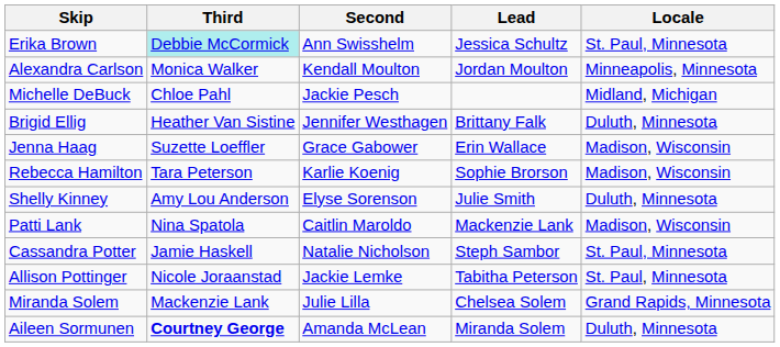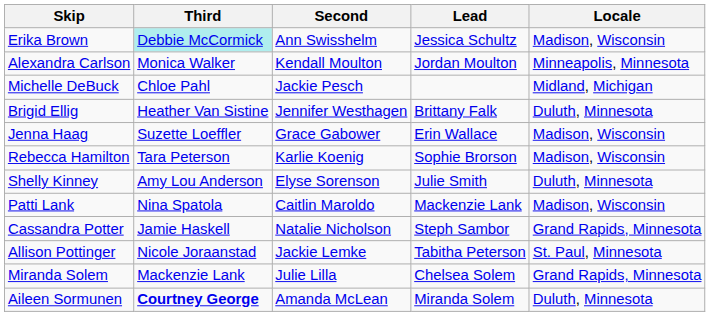 <table class=wikitable>
 <tr>
 <th>Skip</th>
 <th>Third</th>
 <th>Second</th>
 <th>Lead</th>
 <th>Locale</th>
 </tr>
 <tr>
 <td><a href='#'>Erika Brown</a></td>
 <td style="background: paleturquoise;"><a href='#'>Debbie McCormick</a></td>
 <td><a href='#'>Ann Swisshelm</a></td>
 <td><a href='#'>Jessica Schultz</a></td>
-<td> <a href='#'>St. Paul, Minnesota</a></td>
+<td> <a href='#'>Madison</a>, <a href='#'>Wisconsin</a></td>
 </tr>
 <tr>
 <td><a href='#'>Alexandra Carlson</a></td>
 <td><a href='#'>Monica Walker</a></td>
 <td><a href='#'>Kendall Moulton</a></td>
 <td><a href='#'>Jordan Moulton</a></td>
 <td> <a href='#'>Minneapolis</a>, <a href='#'>Minnesota</a></td>
 </tr>
 <tr>
 <td><a href='#'>Michelle DeBuck</a></td>
 <td><a href='#'>Chloe Pahl</a></td>
 <td><a href='#'>Jackie Pesch</a></td>
 <td></td>
 <td> <a href='#'>Midland</a>, <a href='#'>Michigan</a></td>
 </tr>
 <tr>
 <td><a href='#'>Brigid Ellig</a></td>
 <td><a href='#'>Heather Van Sistine</a></td>
 <td><a href='#'>Jennifer Westhagen</a></td>
 <td><a href='#'>Brittany Falk</a></td>
 <td> <a href='#'>Duluth</a>, <a href='#'>Minnesota</a></td>
 </tr>
 <tr>
 <td><a href='#'>Jenna Haag</a></td>
 <td><a href='#'>Suzette Loeffler</a></td>
 <td><a href='#'>Grace Gabower</a></td>
 <td><a href='#'>Erin Wallace</a></td>
 <td> <a href='#'>Madison</a>, <a href='#'>Wisconsin</a></td>
 </tr>
 <tr>
 <td><a href='#'>Rebecca Hamilton</a></td>
 <td><a href='#'>Tara Peterson</a></td>
 <td><a href='#'>Karlie Koenig</a></td>
 <td><a href='#'>Sophie Brorson</a></td>
 <td> <a href='#'>Madison</a>, <a href='#'>Wisconsin</a></td>
 </tr>
 <tr>
 <td><a href='#'>Shelly Kinney</a></td>
 <td><a href='#'>Amy Lou Anderson</a></td>
 <td><a href='#'>Elyse Sorenson</a></td>
 <td><a href='#'>Julie Smith</a></td>
 <td> <a href='#'>Duluth</a>, <a href='#'>Minnesota</a></td>
 </tr>
 <tr>
 <td><a href='#'>Patti Lank</a></td>
 <td><a href='#'>Nina Spatola</a></td>
 <td><a href='#'>Caitlin Maroldo</a></td>
 <td><a href='#'>Mackenzie Lank</a></td>
 <td> <a href='#'>Madison</a>, <a href='#'>Wisconsin</a></td>
 </tr>
 <tr>
 <td><a href='#'>Cassandra Potter</a></td>
 <td><a href='#'>Jamie Haskell</a></td>
 <td><a href='#'>Natalie Nicholson</a></td>
 <td><a href='#'>Steph Sambor</a></td>
-<td> <a href='#'>St. Paul, Minnesota</a></td>
+<td> <a href='#'>Grand Rapids, Minnesota</a></td>
 </tr>
 <tr>
 <td><a href='#'>Allison Pottinger</a></td>
 <td><a href='#'>Nicole Joraanstad</a></td>
 <td><a href='#'>Jackie Lemke</a></td>
 <td><a href='#'>Tabitha Peterson</a></td>
 <td> <a href='#'>St. Paul</a>, <a href='#'>Minnesota</a></td>
 </tr>
 <tr>
 <td><a href='#'>Miranda Solem</a></td>
 <td><a href='#'>Mackenzie Lank</a></td>
 <td><a href='#'>Julie Lilla</a></td>
 <td><a href='#'>Chelsea Solem</a></td>
 <td> <a href='#'>Grand Rapids, Minnesota</a></td>
 </tr>
 <tr>
 <td><a href='#'>Aileen Sormunen</a></td>
 <td><strong><a href='#'>Courtney George</a></strong></td>
 <td><a href='#'>Amanda McLean</a></td>
 <td><a href='#'>Miranda Solem</a></td>
 <td> <a href='#'>Duluth</a>, <a href='#'>Minnesota</a></td>
 </tr>
 </table>
